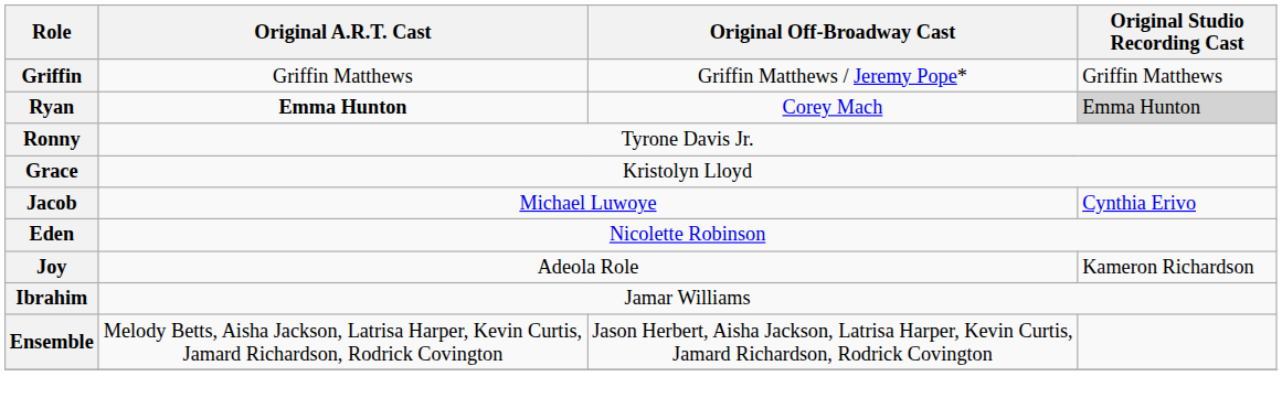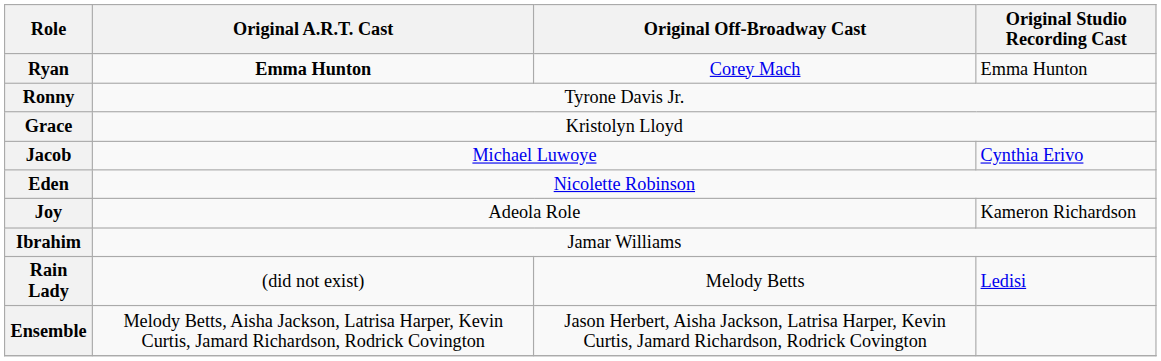 <table class="wikitable" width="80%">
 <tr>
 <th>Role</th>
 <th>Original A.R.T. Cast</th>
 <th>Original Off-Broadway Cast</th>
 <th>Original Studio Recording Cast</th>
 </tr>
 <tr>
-<th scope="row">Griffin</th>
-<td align="center">Griffin Matthews</td>
-<td align="center">Griffin Matthews / <a href='#'>Jeremy Pope</a>*</td>
-<td>Griffin Matthews</td>
-</tr>
-<tr>
 <th scope="row">Ryan</th>
 <td align="center"><strong>Emma Hunton</strong></td>
 <td align="center"><a href='#'>Corey Mach</a></td>
-<td style="background: lightgrey;">Emma Hunton</td>
+<td>Emma Hunton</td>
 </tr>
 <tr>
 <th scope="row">Ronny</th>
 <td colspan="3" align="center">Tyrone Davis Jr.</td>
 </tr>
 <tr>
 <th scope="row">Grace</th>
 <td colspan="3" align="center">Kristolyn Lloyd</td>
 </tr>
 <tr>
 <th scope="row">Jacob</th>
 <td align="center" colspan="2"><a href='#'>Michael Luwoye</a></td>
 <td><a href='#'>Cynthia Erivo</a></td>
 </tr>
 <tr>
 <th scope="row">Eden</th>
 <td colspan="3" align="center"><a href='#'>Nicolette Robinson</a></td>
 </tr>
 <tr>
 <th scope="row">Joy</th>
 <td align="center" colspan="2">Adeola Role</td>
 <td>Kameron Richardson</td>
 </tr>
 <tr>
 <th scope="row">Ibrahim</th>
 <td colspan="3" align="center">Jamar Williams</td>
 </tr>
 <tr>
+<th scope="row">Rain Lady</th>
+<td align="center">(did not exist)</td>
+<td align="center">Melody Betts</td>
+<td><a href='#'>Ledisi</a></td>
+</tr>
+<tr>
 <th scope="row">Ensemble</th>
 <td align="center">Melody Betts, Aisha Jackson, Latrisa Harper, Kevin Curtis, Jamard Richardson, Rodrick Covington</td>
 <td align="center">Jason Herbert, Aisha Jackson, Latrisa Harper, Kevin Curtis, Jamard Richardson, Rodrick Covington</td>
 <td></td>
 </tr>
 <tr>
 </tr>
 </table>
